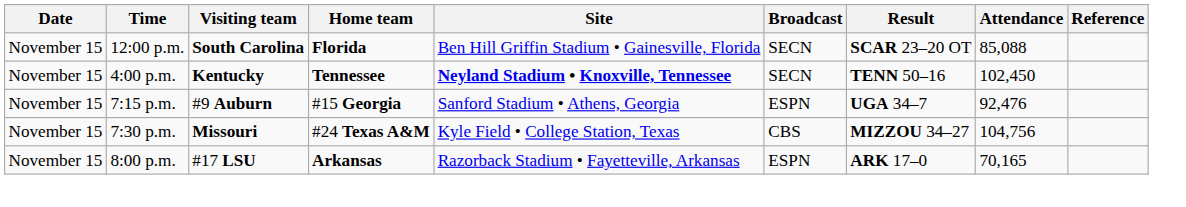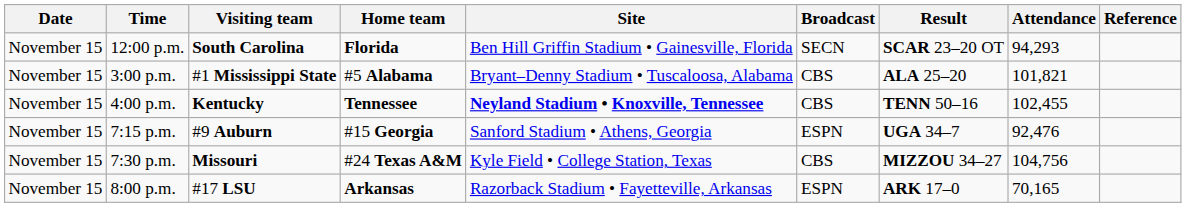 <table class="wikitable" style="font-size:95%;">
 <tr>
 <th>Date</th>
 <th>Time</th>
 <th>Visiting team</th>
 <th>Home team</th>
 <th>Site</th>
 <th>Broadcast</th>
 <th>Result</th>
 <th>Attendance</th>
 <th class="unsortable">Reference</th>
 </tr>
 <tr bgcolor=>
 <td>November 15</td>
 <td>12:00 p.m.</td>
 <td><strong>South Carolina</strong></td>
 <td><strong>Florida</strong></td>
 <td><a href='#'>Ben Hill Griffin Stadium</a> • <a href='#'>Gainesville, Florida</a></td>
 <td>SECN</td>
 <td><strong>SCAR</strong> 23–20 OT</td>
-<td>85,088</td>
+<td>94,293</td>
+<td></td>
+</tr>
+<tr bgcolor=>
+<td>November 15</td>
+<td>3:00 p.m.</td>
+<td>#1 <strong>Mississippi State</strong></td>
+<td>#5 <strong>Alabama</strong></td>
+<td><a href='#'>Bryant–Denny Stadium</a> • <a href='#'>Tuscaloosa, Alabama</a></td>
+<td>CBS</td>
+<td><strong>ALA</strong> 25–20</td>
+<td>101,821</td>
 <td></td>
 </tr>
 <tr bgcolor=>
 <td>November 15</td>
 <td>4:00 p.m.</td>
 <td><strong>Kentucky</strong></td>
 <td><strong>Tennessee</strong></td>
 <td><strong><a href='#'>Neyland Stadium</a> • <a href='#'>Knoxville, Tennessee</a></strong></td>
-<td>SECN</td>
+<td>CBS</td>
 <td><strong>TENN</strong> 50–16</td>
-<td>102,450</td>
+<td>102,455</td>
 <td></td>
 </tr>
 <tr bgcolor=>
 <td>November 15</td>
 <td>7:15 p.m.</td>
 <td>#9 <strong>Auburn</strong></td>
 <td>#15 <strong>Georgia</strong></td>
 <td><a href='#'>Sanford Stadium</a> • <a href='#'>Athens, Georgia</a></td>
 <td>ESPN</td>
 <td><strong>UGA</strong> 34–7</td>
 <td>92,476</td>
 <td></td>
 </tr>
 <tr bgcolor=>
 <td>November 15</td>
 <td>7:30 p.m.</td>
 <td><strong>Missouri</strong></td>
 <td>#24 <strong>Texas A&M</strong></td>
 <td><a href='#'>Kyle Field</a> • <a href='#'>College Station, Texas</a></td>
 <td>CBS</td>
 <td><strong>MIZZOU</strong> 34–27</td>
 <td>104,756</td>
 <td></td>
 </tr>
 <tr bgcolor=>
 <td>November 15</td>
 <td>8:00 p.m.</td>
 <td>#17 <strong>LSU</strong></td>
 <td><strong>Arkansas</strong></td>
 <td><a href='#'>Razorback Stadium</a> • <a href='#'>Fayetteville, Arkansas</a></td>
 <td>ESPN</td>
 <td><strong>ARK</strong> 17–0</td>
 <td>70,165</td>
 <td></td>
 </tr>
 </table>
